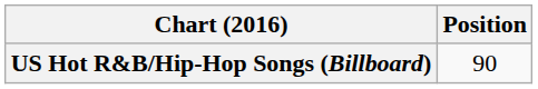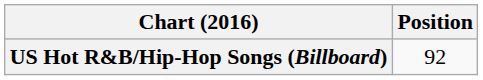 <table class="wikitable plainrowheaders" style="text-align:center">
 <tr>
 <th scope="col">Chart (2016)</th>
 <th scope="col">Position</th>
 </tr>
 <tr>
 <th scope="row">US Hot R&B/Hip-Hop Songs (<em>Billboard</em>)</th>
-<td>90</td>
+<td>92</td>
 </tr>
 </table>
